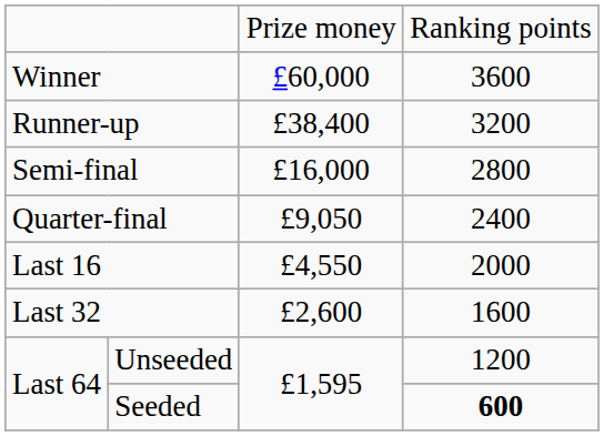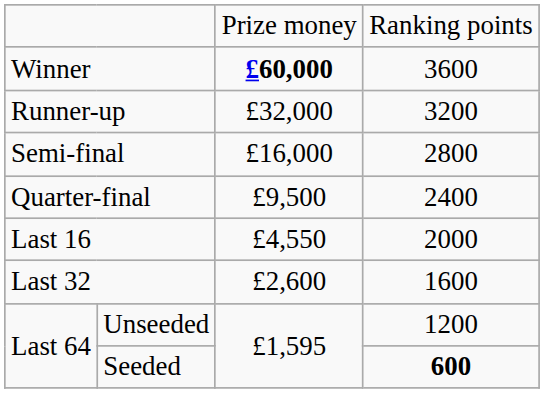 <table class="wikitable">
 <tr>
 <td colspan="2"></td>
 <td>Prize money</td>
 <td>Ranking points</td>
 </tr>
 <tr>
 <td colspan="2">Winner</td>
-<td align="center"><a href='#'>£</a>60,000</td>
+<td align="center"><strong><a href='#'>£</a>60,000</strong></td>
 <td align="center">3600</td>
 </tr>
 <tr>
 <td colspan="2">Runner-up</td>
-<td align="center">£38,400</td>
+<td align="center">£32,000</td>
 <td align="center">3200</td>
 </tr>
 <tr>
 <td colspan="2">Semi-final</td>
 <td align="center">£16,000</td>
 <td align="center">2800</td>
 </tr>
 <tr>
 <td colspan="2">Quarter-final</td>
-<td align="center">£9,050</td>
+<td align="center">£9,500</td>
 <td align="center">2400</td>
 </tr>
 <tr>
 <td colspan="2">Last 16</td>
 <td align="center">£4,550</td>
 <td align="center">2000</td>
 </tr>
 <tr>
 <td colspan="2">Last 32</td>
 <td align="center">£2,600</td>
 <td align="center">1600</td>
 </tr>
 <tr>
 <td rowspan="2">Last 64</td>
 <td>Unseeded</td>
 <td rowspan="2" align="center">£1,595</td>
 <td align="center">1200</td>
 </tr>
 <tr>
 <td>Seeded</td>
 <td align="center"><strong>600</strong></td>
 </tr>
 </table>
